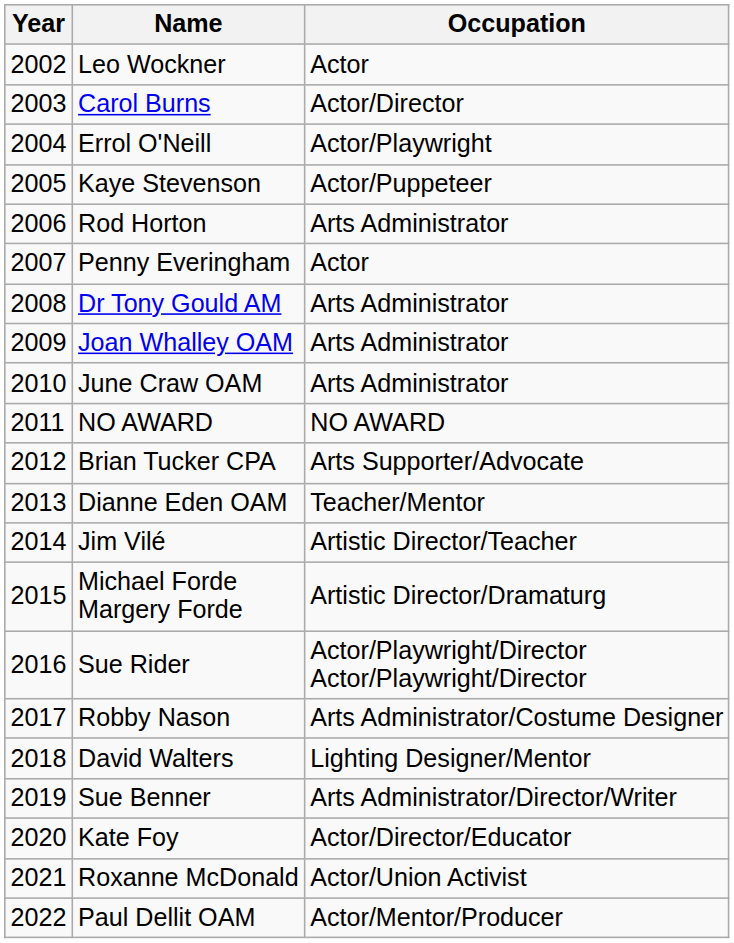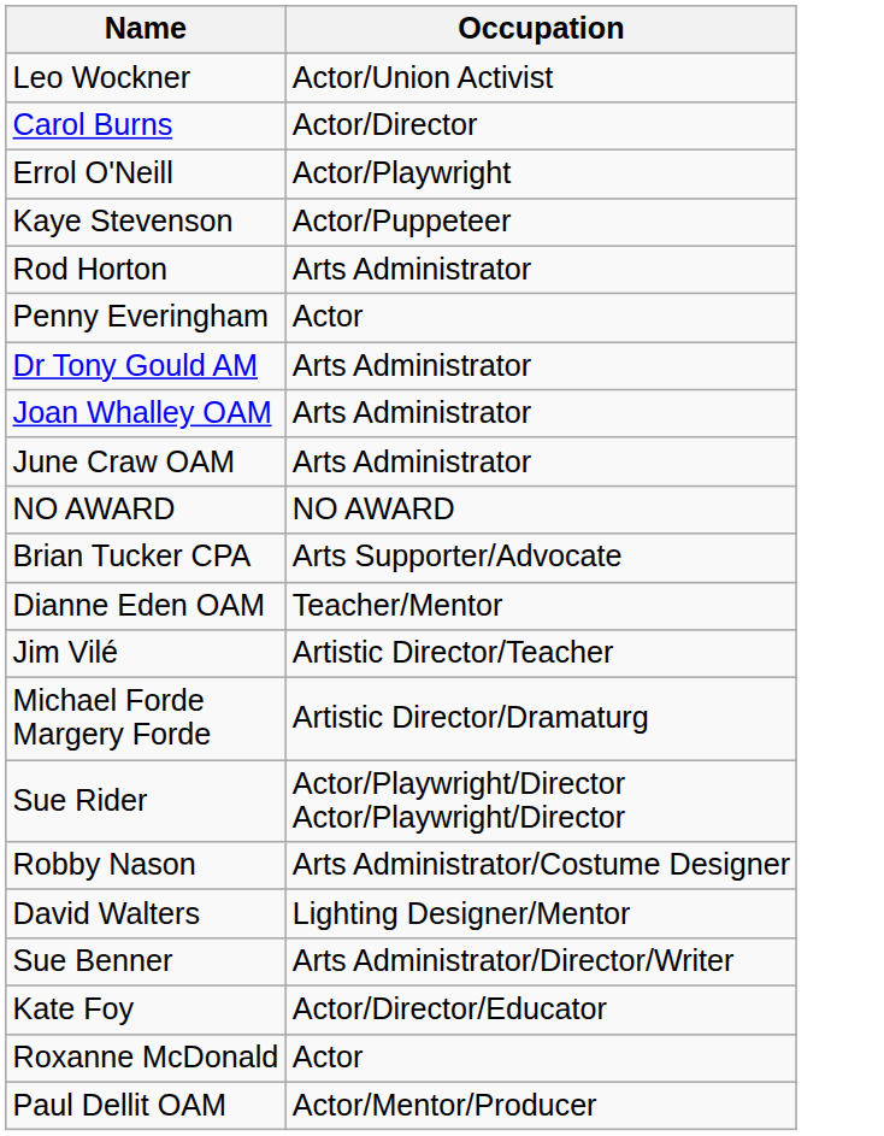 <table class="wikitable">
 <tr>
-<th>Year</th>
 <th>Name</th>
 <th>Occupation</th>
 </tr>
 <tr>
-<td>2002</td>
 <td>Leo Wockner</td>
-<td>Actor</td>
+<td>Actor/Union Activist</td>
 </tr>
 <tr>
-<td>2003</td>
 <td><a href='#'>Carol Burns</a></td>
 <td>Actor/Director</td>
 </tr>
 <tr>
-<td>2004</td>
 <td>Errol O'Neill</td>
 <td>Actor/Playwright</td>
 </tr>
 <tr>
-<td>2005</td>
 <td>Kaye Stevenson</td>
 <td>Actor/Puppeteer</td>
 </tr>
 <tr>
-<td>2006</td>
 <td>Rod Horton</td>
 <td>Arts Administrator</td>
 </tr>
 <tr>
-<td>2007</td>
 <td>Penny Everingham</td>
 <td>Actor</td>
 </tr>
 <tr>
-<td>2008</td>
 <td><a href='#'>Dr Tony Gould AM</a></td>
 <td>Arts Administrator</td>
 </tr>
 <tr>
-<td>2009</td>
 <td><a href='#'>Joan Whalley OAM</a></td>
 <td>Arts Administrator</td>
 </tr>
 <tr>
-<td>2010</td>
 <td>June Craw OAM</td>
 <td>Arts Administrator</td>
 </tr>
 <tr>
-<td>2011</td>
 <td>NO AWARD</td>
 <td>NO AWARD</td>
 </tr>
 <tr>
-<td>2012</td>
 <td>Brian Tucker CPA</td>
 <td>Arts Supporter/Advocate</td>
 </tr>
 <tr>
-<td>2013</td>
 <td>Dianne Eden OAM</td>
 <td>Teacher/Mentor</td>
 </tr>
 <tr>
-<td>2014</td>
 <td>Jim Vilé</td>
 <td>Artistic Director/Teacher</td>
 </tr>
 <tr>
-<td>2015</td>
 <td>Michael Forde<br>Margery Forde</td>
 <td>Artistic Director/Dramaturg</td>
 </tr>
 <tr>
-<td>2016</td>
 <td>Sue Rider</td>
 <td>Actor/Playwright/Director<br>Actor/Playwright/Director</td>
 </tr>
 <tr>
-<td>2017</td>
 <td>Robby Nason</td>
 <td>Arts Administrator/Costume Designer</td>
 </tr>
 <tr>
-<td>2018</td>
 <td>David Walters</td>
 <td>Lighting Designer/Mentor</td>
 </tr>
 <tr>
-<td>2019</td>
 <td>Sue Benner</td>
 <td>Arts Administrator/Director/Writer</td>
 </tr>
 <tr>
-<td>2020</td>
 <td>Kate Foy</td>
 <td>Actor/Director/Educator</td>
 </tr>
 <tr>
-<td>2021</td>
 <td>Roxanne McDonald</td>
-<td>Actor/Union Activist</td>
+<td>Actor</td>
 </tr>
 <tr>
-<td>2022</td>
 <td>Paul Dellit OAM</td>
 <td>Actor/Mentor/Producer</td>
 </tr>
 </table>
